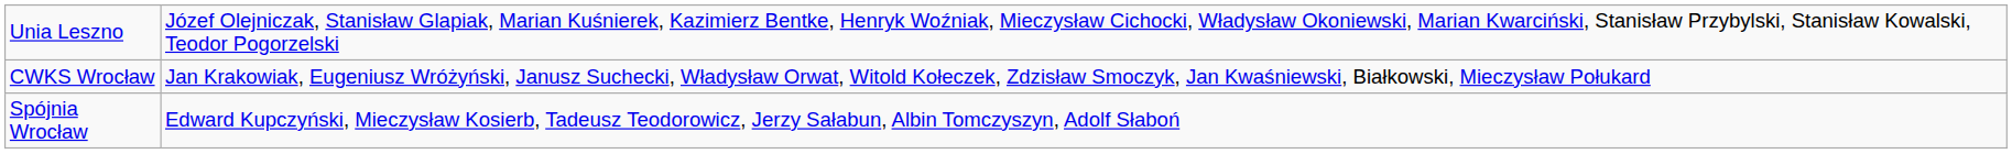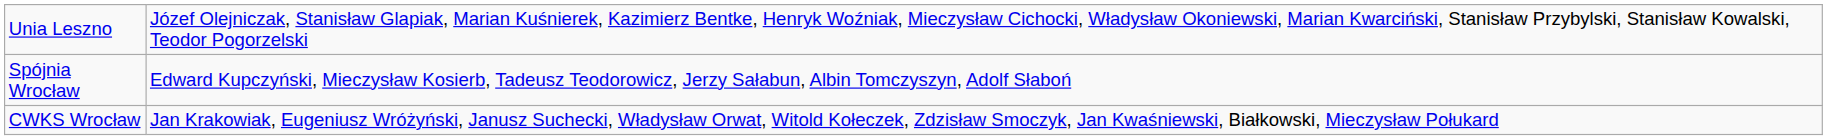 <table class=wikitable>
 <tr>
 <td><a href='#'>Unia Leszno</a></td>
 <td><a href='#'>Józef Olejniczak</a>, <a href='#'>Stanisław Glapiak</a>, <a href='#'>Marian Kuśnierek</a>, <a href='#'>Kazimierz Bentke</a>, <a href='#'>Henryk Woźniak</a>, <a href='#'>Mieczysław Cichocki</a>, <a href='#'>Władysław Okoniewski</a>, <a href='#'>Marian Kwarciński</a>, Stanisław Przybylski, Stanisław Kowalski, <a href='#'>Teodor Pogorzelski</a></td>
 </tr>
 <tr>
+<td><a href='#'>Spójnia Wrocław</a></td>
+<td><a href='#'>Edward Kupczyński</a>, <a href='#'>Mieczysław Kosierb</a>, <a href='#'>Tadeusz Teodorowicz</a>, <a href='#'>Jerzy Sałabun</a>, <a href='#'>Albin Tomczyszyn</a>, <a href='#'>Adolf Słaboń</a></td>
+</tr>
+<tr>
 <td><a href='#'>CWKS Wrocław</a></td>
 <td><a href='#'>Jan Krakowiak</a>, <a href='#'>Eugeniusz Wróżyński</a>, <a href='#'>Janusz Suchecki</a>, <a href='#'>Władysław Orwat</a>, <a href='#'>Witold Kołeczek</a>, <a href='#'>Zdzisław Smoczyk</a>, <a href='#'>Jan Kwaśniewski</a>, Białkowski, <a href='#'>Mieczysław Połukard</a></td>
 </tr>
-<tr>
-<td><a href='#'>Spójnia Wrocław</a></td>
-<td><a href='#'>Edward Kupczyński</a>, <a href='#'>Mieczysław Kosierb</a>, <a href='#'>Tadeusz Teodorowicz</a>, <a href='#'>Jerzy Sałabun</a>, <a href='#'>Albin Tomczyszyn</a>, <a href='#'>Adolf Słaboń</a></td>
-</tr>
 </table>
